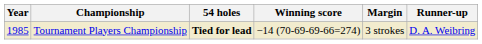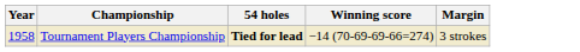 <table class="wikitable">
 <tr>
 <th>Year</th>
 <th>Championship</th>
 <th>54 holes</th>
 <th>Winning score</th>
 <th>Margin</th>
-<th>Runner-up</th>
 </tr>
 <tr style="background:#f2ecce;">
-<td><a href='#'>1985</a></td>
+<td><a href='#'>1958</a></td>
 <td><a href='#'>Tournament Players Championship</a></td>
 <td><strong>Tied for lead</strong></td>
 <td>−14 (70-69-69-66=274)</td>
 <td>3 strokes</td>
-<td> <a href='#'>D. A. Weibring</a></td>
 </tr>
 </table>
